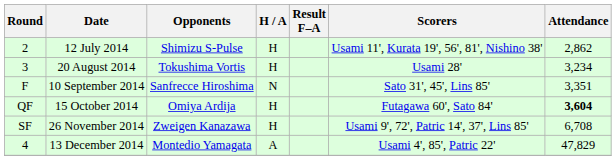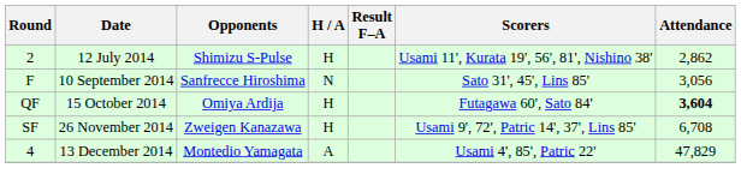 <table class="wikitable" style="text-align:center">
 <tr>
 <th>Round</th>
 <th>Date</th>
 <th>Opponents</th>
 <th>H / A</th>
 <th>Result<br>F–A</th>
 <th>Scorers</th>
 <th>Attendance</th>
 </tr>
 <tr bgcolor="#ddffdd">
 <td>2</td>
 <td>12 July 2014</td>
 <td><a href='#'>Shimizu S-Pulse</a></td>
 <td>H</td>
 <td></td>
 <td><a href='#'>Usami</a> 11', <a href='#'>Kurata</a> 19', 56', 81', <a href='#'>Nishino</a> 38'</td>
 <td>2,862</td>
 </tr>
 <tr bgcolor="#ddffdd">
-<td>3</td>
-<td>20 August 2014</td>
-<td><a href='#'>Tokushima Vortis</a></td>
-<td>H</td>
-<td></td>
-<td><a href='#'>Usami</a> 28'</td>
-<td>3,234</td>
-</tr>
-<tr bgcolor="#ddffdd">
 <td>F</td>
 <td>10 September 2014</td>
 <td><a href='#'>Sanfrecce Hiroshima</a></td>
 <td>N</td>
 <td></td>
 <td><a href='#'>Sato</a> 31', 45', <a href='#'>Lins</a> 85'</td>
-<td>3,351</td>
+<td>3,056</td>
 </tr>
 <tr bgcolor="#ddffdd">
 <td>QF</td>
 <td>15 October 2014</td>
 <td><a href='#'>Omiya Ardija</a></td>
 <td>H</td>
 <td></td>
 <td><a href='#'>Futagawa</a> 60', <a href='#'>Sato</a> 84'</td>
 <td><strong>3,604</strong></td>
 </tr>
 <tr bgcolor="#ddffdd">
 <td>SF</td>
 <td>26 November 2014</td>
 <td><a href='#'>Zweigen Kanazawa</a></td>
 <td>H</td>
 <td></td>
 <td><a href='#'>Usami</a> 9', 72', <a href='#'>Patric</a> 14', 37', <a href='#'>Lins</a> 85'</td>
 <td>6,708</td>
 </tr>
 <tr bgcolor="#ddffdd">
 <td>4</td>
 <td>13 December 2014</td>
 <td><a href='#'>Montedio Yamagata</a></td>
 <td>A</td>
 <td></td>
 <td><a href='#'>Usami</a> 4', 85', <a href='#'>Patric</a> 22'</td>
 <td>47,829</td>
 </tr>
 <tr>
 </tr>
 </table>
